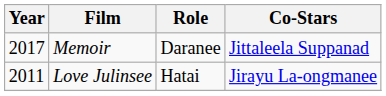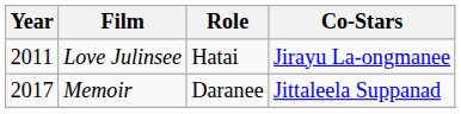 <table class="wikitable">
 <tr>
 <th>Year</th>
 <th>Film</th>
 <th>Role</th>
 <th>Co-Stars</th>
 </tr>
 <tr>
+<td>2011</td>
+<td><em>Love Julinsee</em></td>
+<td>Hatai</td>
+<td><a href='#'>Jirayu La-ongmanee</a></td>
+</tr>
+<tr>
 <td>2017</td>
 <td><em>Memoir</em></td>
 <td>Daranee</td>
 <td><a href='#'>Jittaleela Suppanad</a></td>
 </tr>
 <tr>
-<td>2011</td>
-<td><em>Love Julinsee</em></td>
-<td>Hatai</td>
-<td><a href='#'>Jirayu La-ongmanee</a></td>
-</tr>
-<tr>
 </tr>
 </table>
